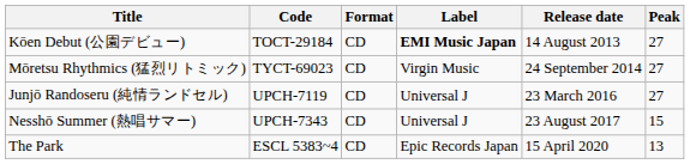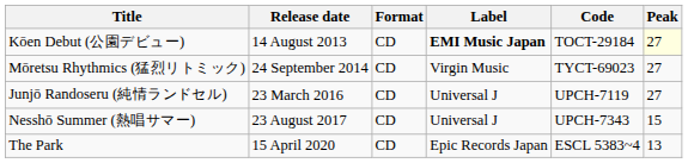 <table class="wikitable">
 <tr>
 <th>Title</th>
-<th>Code</th>
+<th>Release date</th>
 <th>Format</th>
 <th>Label</th>
-<th>Release date</th>
+<th>Code</th>
 <th>Peak</th>
 </tr>
 <tr>
 <td>Kōen Debut (公園デビュー)</td>
-<td>TOCT-29184</td>
+<td>14 August 2013</td>
 <td>CD</td>
 <td><strong>EMI Music Japan</strong></td>
-<td>14 August 2013</td>
-<td>27</td>
+<td>TOCT-29184</td>
+<td style="background: lightyellow;">27</td>
 </tr>
 <tr>
 <td>Mōretsu Rhythmics (猛烈リトミック)</td>
-<td>TYCT-69023</td>
+<td>24 September 2014</td>
 <td>CD</td>
 <td>Virgin Music</td>
-<td>24 September 2014</td>
+<td>TYCT-69023</td>
 <td>27</td>
 </tr>
 <tr>
 <td>Junjō Randoseru (純情ランドセル)</td>
-<td>UPCH-7119</td>
+<td>23 March 2016</td>
 <td>CD</td>
 <td>Universal J</td>
-<td>23 March 2016</td>
+<td>UPCH-7119</td>
 <td>27</td>
 </tr>
 <tr>
 <td>Nesshō Summer (熱唱サマー)</td>
-<td>UPCH-7343</td>
+<td>23 August 2017</td>
 <td>CD</td>
 <td>Universal J</td>
-<td>23 August 2017</td>
+<td>UPCH-7343</td>
 <td>15</td>
 </tr>
 <tr>
 <td>The Park</td>
-<td>ESCL 5383~4</td>
+<td>15 April 2020</td>
 <td>CD</td>
 <td>Epic Records Japan</td>
-<td>15 April 2020</td>
+<td>ESCL 5383~4</td>
 <td>13</td>
 </tr>
 </table>
